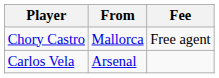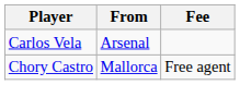 <table class="wikitable">
 <tr>
 <th>Player</th>
 <th>From</th>
 <th>Fee</th>
 </tr>
 <tr>
+<td> <a href='#'>Carlos Vela</a></td>
+<td> <a href='#'>Arsenal</a></td>
+<td></td>
+</tr>
+<tr>
 <td> <a href='#'>Chory Castro</a></td>
 <td> <a href='#'>Mallorca</a></td>
 <td>Free agent</td>
 </tr>
-<tr>
-<td> <a href='#'>Carlos Vela</a></td>
-<td> <a href='#'>Arsenal</a></td>
-<td></td>
-</tr>
 </table>
